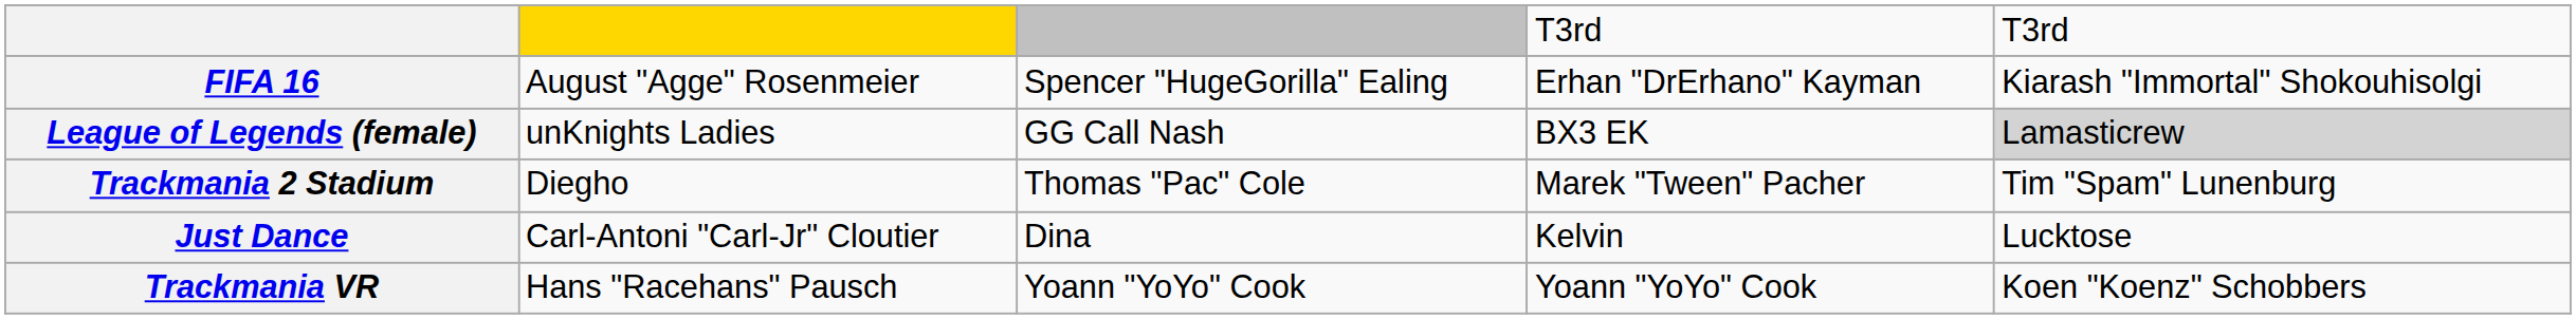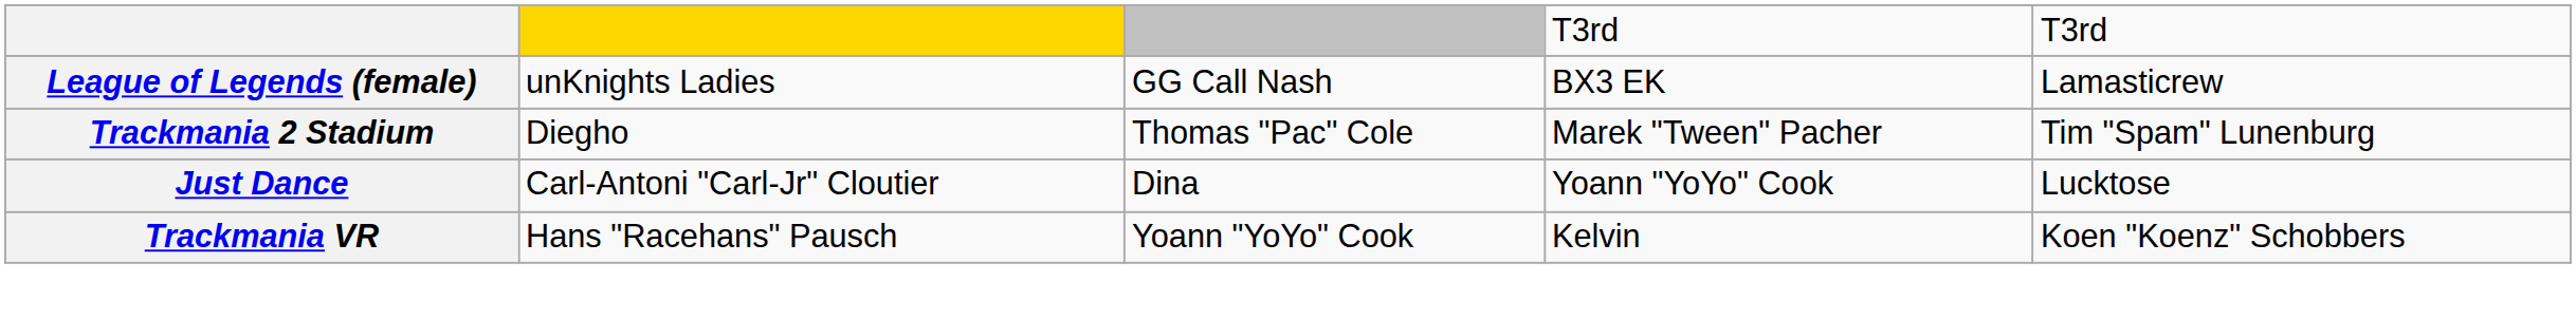 <table class="wikitable" style="width: 100%;">
 <tr>
 <th style="width: 20%;"></th>
 <td style="text-align:center" bgcolor="gold"></td>
 <td style="text-align:center" bgcolor="silver"></td>
 <td>T3rd</td>
 <td>T3rd</td>
 </tr>
 <tr>
-<th><em><a href='#'>FIFA 16</a></em></th>
-<td> August "Agge" Rosenmeier</td>
-<td> Spencer "HugeGorilla" Ealing</td>
-<td> Erhan "DrErhano" Kayman</td>
-<td> Kiarash "Immortal" Shokouhisolgi</td>
-</tr>
-<tr>
 <th><em><a href='#'>League of Legends</a> (female)</em></th>
 <td> unKnights Ladies</td>
 <td> GG Call Nash</td>
 <td> BX3 EK</td>
-<td style="background: lightgrey;"> Lamasticrew</td>
+<td> Lamasticrew</td>
 </tr>
 <tr>
 <th><em><a href='#'>Trackmania</a> 2 Stadium</em></th>
 <td> Diegho</td>
 <td> Thomas "Pac" Cole</td>
 <td> Marek "Tween" Pacher</td>
 <td> Tim "Spam" Lunenburg</td>
 </tr>
 <tr>
 <th><em><a href='#'>Just Dance</a></em></th>
 <td> Carl-Antoni "Carl-Jr" Cloutier</td>
 <td> Dina</td>
-<td> Kelvin</td>
+<td> Yoann "YoYo" Cook</td>
 <td> Lucktose</td>
 </tr>
 <tr>
 <th><em><a href='#'>Trackmania</a> VR</em></th>
 <td> Hans "Racehans" Pausch</td>
 <td> Yoann "YoYo" Cook</td>
-<td> Yoann "YoYo" Cook</td>
+<td> Kelvin</td>
 <td> Koen "Koenz" Schobbers</td>
 </tr>
 </table>
